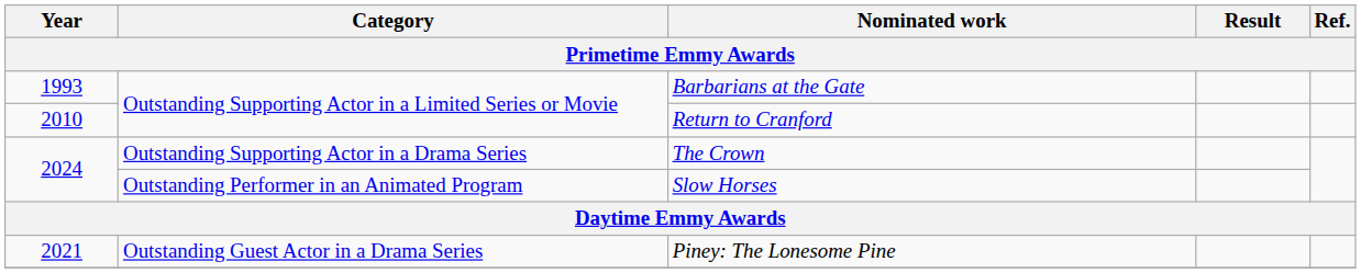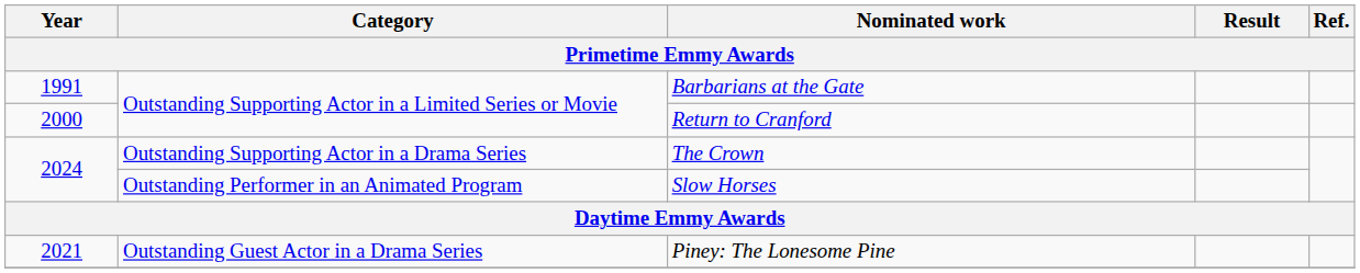 <table class=wikitable>
 <tr>
 <th scope="col" style="width:5em;">Year</th>
 <th scope="col" style="width:26em;">Category</th>
 <th scope="col" style="width:25em;">Nominated work</th>
 <th scope="col" style="width:5em;">Result</th>
 <th>Ref.</th>
 </tr>
 <tr>
 <th colspan=5><a href='#'>Primetime Emmy Awards</a></th>
 </tr>
 <tr>
-<td style="text-align:center;"><a href='#'>1993</a></td>
+<td style="text-align:center;"><a href='#'>1991</a></td>
 <td rowspan="2"><a href='#'>Outstanding Supporting Actor in a Limited Series or Movie</a></td>
 <td><em><a href='#'>Barbarians at the Gate</a></em></td>
 <td></td>
 <td style="text-align:center;"></td>
 </tr>
 <tr>
-<td style="text-align:center;"><a href='#'>2010</a></td>
+<td style="text-align:center;"><a href='#'>2000</a></td>
 <td><em><a href='#'>Return to Cranford</a></em></td>
 <td></td>
 <td style="text-align:center;"></td>
 </tr>
 <tr>
 <td rowspan=2, style="text-align:center;"><a href='#'>2024</a></td>
 <td><a href='#'>Outstanding Supporting Actor in a Drama Series</a></td>
 <td><em><a href='#'>The Crown</a></em></td>
 <td></td>
 <td style="text-align:center;", rowspan=2></td>
 </tr>
 <tr>
 <td><a href='#'>Outstanding Performer in an Animated Program</a></td>
 <td><em><a href='#'>Slow Horses</a></em></td>
 <td></td>
 </tr>
 <tr>
 <th colspan=5><a href='#'>Daytime Emmy Awards</a></th>
 </tr>
 <tr>
 <td style="text-align:center;"><a href='#'>2021</a></td>
 <td><a href='#'>Outstanding Guest Actor in a Drama Series</a></td>
 <td><em>Piney: The Lonesome Pine</em></td>
 <td></td>
 <td style="text-align:center;"></td>
 </tr>
 <tr>
 </tr>
 </table>
